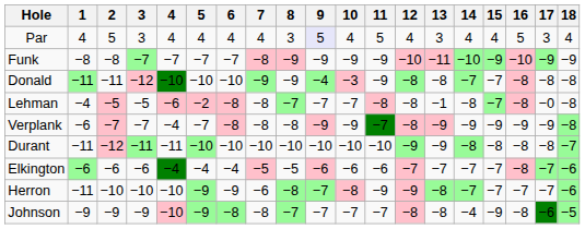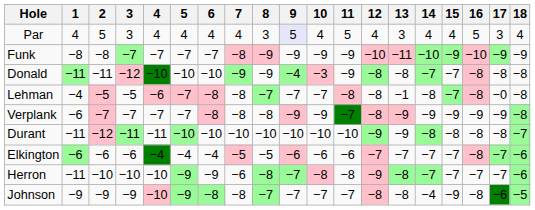 <table class="wikitable" style="text-align:center">
 <tr>
 <th>Hole</th>
 <th>1</th>
 <th>2</th>
 <th>3</th>
 <th>4</th>
 <th>5</th>
 <th>6</th>
 <th>7</th>
 <th>8</th>
 <th>9</th>
 <th>10</th>
 <th>11</th>
 <th>12</th>
 <th>13</th>
 <th>14</th>
 <th>15</th>
 <th>16</th>
 <th>17</th>
 <th>18</th>
 </tr>
 <tr>
 <td>Par</td>
 <td>4</td>
 <td>5</td>
 <td>3</td>
 <td>4</td>
 <td>4</td>
 <td>4</td>
 <td>4</td>
 <td>3</td>
 <td style="background: lavender;">5</td>
 <td>4</td>
 <td>5</td>
 <td>4</td>
 <td>3</td>
 <td>4</td>
 <td>4</td>
 <td>5</td>
 <td>3</td>
 <td>4</td>
 </tr>
 <tr>
 <td align=left> Funk</td>
 <td>−8</td>
 <td>−8</td>
 <td style="background:PaleGreen;">−7</td>
 <td>−7</td>
 <td>−7</td>
 <td>−7</td>
 <td style="background: Pink;">−8</td>
 <td style="background: Pink;">−9</td>
 <td>−9</td>
 <td>−9</td>
 <td>−9</td>
 <td style="background: Pink;">−10</td>
 <td style="background: Pink;">−11</td>
 <td style="background:PaleGreen;">−10</td>
 <td style="background:PaleGreen;">−9</td>
 <td style="background: Pink;">−10</td>
 <td style="background:PaleGreen;">−9</td>
 <td>−9</td>
 </tr>
 <tr>
 <td align=left> Donald</td>
 <td style="background:PaleGreen;">−11</td>
 <td>−11</td>
 <td style="background: Pink;">−12</td>
 <td style="background:Green;">−10</td>
 <td>−10</td>
 <td>−10</td>
 <td style="background:PaleGreen;">−9</td>
 <td>−9</td>
 <td style="background:PaleGreen;">−4</td>
 <td style="background: Pink;">−3</td>
 <td>−9</td>
 <td style="background:PaleGreen;">−8</td>
 <td>−8</td>
 <td style="background:PaleGreen;">−7</td>
 <td>−7</td>
 <td style="background: Pink;">−8</td>
 <td>−8</td>
 <td>−8</td>
 </tr>
 <tr>
 <td align=left> Lehman</td>
 <td>−4</td>
 <td style="background: Pink;">−5</td>
 <td>−5</td>
 <td style="background: Pink;">−6</td>
-<td style="background: Pink;">−2</td>
+<td style="background: Pink;">−7</td>
 <td style="background: Pink;">−8</td>
 <td>−8</td>
 <td style="background:PaleGreen;">−7</td>
 <td>−7</td>
 <td>−7</td>
 <td style="background: Pink;">−8</td>
 <td>−8</td>
 <td>−1</td>
 <td>−8</td>
 <td style="background:PaleGreen;">−7</td>
 <td style="background: Pink;">−8</td>
 <td>−0</td>
 <td>−8</td>
 </tr>
 <tr>
 <td align=left> Verplank</td>
 <td>−6</td>
 <td style="background: Pink;">−7</td>
 <td>−7</td>
-<td>−4</td>
+<td>−7</td>
 <td>−7</td>
 <td style="background: Pink;">−8</td>
 <td>−8</td>
 <td>−8</td>
 <td style="background: Pink;">−9</td>
 <td>−9</td>
 <td style="background:Green;">−7</td>
 <td style="background: Pink;">−8</td>
 <td style="background: Pink;">−9</td>
 <td>−9</td>
 <td>−9</td>
 <td>−9</td>
 <td>−9</td>
 <td style="background:PaleGreen;">−8</td>
 </tr>
 <tr>
 <td align=left> Durant</td>
 <td>−11</td>
 <td style="background: Pink;">−12</td>
 <td style="background:PaleGreen;">−11</td>
 <td>−11</td>
 <td style="background:PaleGreen;">−10</td>
 <td>−10</td>
 <td>−10</td>
 <td>−10</td>
 <td>−10</td>
 <td>−10</td>
 <td>−10</td>
 <td style="background:PaleGreen;">−9</td>
 <td>−9</td>
 <td style="background:PaleGreen;">−8</td>
 <td>−8</td>
 <td>−8</td>
 <td>−8</td>
 <td style="background:PaleGreen;">−7</td>
 </tr>
 <tr>
 <td align=left> Elkington</td>
 <td style="background:PaleGreen;">−6</td>
 <td>−6</td>
 <td>−6</td>
 <td style="background:Green;">−4</td>
 <td>−4</td>
 <td>−4</td>
 <td style="background: Pink;">−5</td>
 <td>−5</td>
 <td style="background: Pink;">−6</td>
 <td>−6</td>
 <td>−6</td>
 <td style="background: Pink;">−7</td>
 <td>−7</td>
 <td>−7</td>
 <td>−7</td>
 <td style="background: Pink;">−8</td>
 <td style="background:PaleGreen;">−7</td>
 <td style="background:PaleGreen;">−6</td>
 </tr>
 <tr>
 <td align=left> Herron</td>
 <td>−11</td>
 <td>−10</td>
 <td>−10</td>
 <td>−10</td>
 <td style="background:PaleGreen;">−9</td>
 <td>−9</td>
 <td>−6</td>
 <td style="background:PaleGreen;">−8</td>
 <td style="background:PaleGreen;">−7</td>
 <td style="background: Pink;">−8</td>
-<td>−9</td>
+<td>−8</td>
 <td style="background: Pink;">−9</td>
 <td style="background:PaleGreen;">−8</td>
 <td style="background:PaleGreen;">−7</td>
 <td>−7</td>
 <td>−7</td>
 <td>−7</td>
 <td style="background:PaleGreen;">−6</td>
 </tr>
 <tr>
 <td align=left> Johnson</td>
 <td>−9</td>
 <td>−9</td>
 <td>−9</td>
 <td style="background: Pink;">−10</td>
 <td style="background:PaleGreen;">−9</td>
 <td style="background:PaleGreen;">−8</td>
 <td>−8</td>
 <td style="background:PaleGreen;">−7</td>
 <td>−7</td>
 <td>−7</td>
 <td>−7</td>
 <td style="background: Pink;">−8</td>
 <td>−8</td>
 <td>−4</td>
 <td>−9</td>
 <td>−8</td>
 <td style="background:Green;">−6</td>
 <td style="background:PaleGreen;">−5</td>
 </tr>
 </table>
